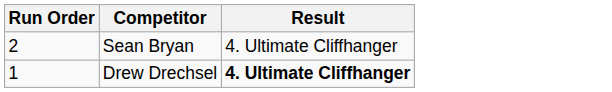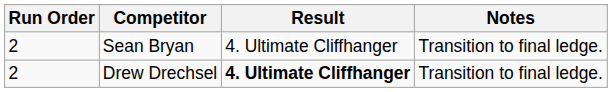 <table class="wikitable">
 <tr>
 <th>Run Order</th>
 <th>Competitor</th>
 <th>Result</th>
+<th>Notes</th>
 </tr>
 <tr>
 <td>2</td>
 <td>Sean Bryan</td>
 <td>4. Ultimate Cliffhanger</td>
+<td>Transition to final ledge.</td>
 </tr>
 <tr>
-<td>1</td>
+<td>2</td>
 <td>Drew Drechsel</td>
 <td><strong>4. Ultimate Cliffhanger</strong></td>
+<td>Transition to final ledge.</td>
 </tr>
 </table>
